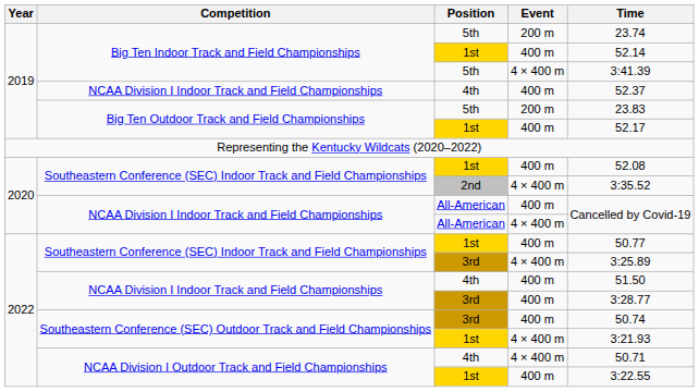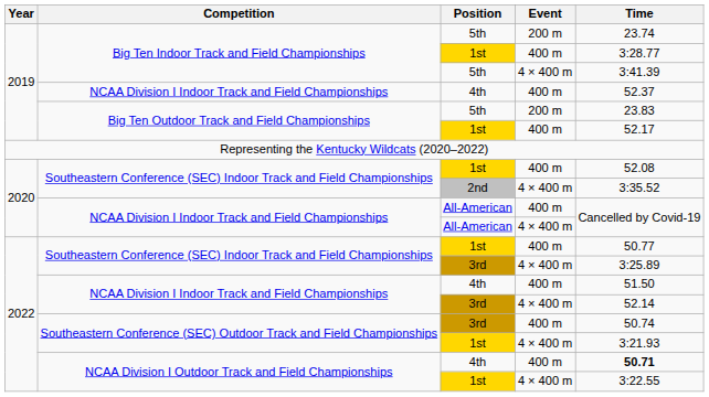 <table class="wikitable sortable" style=text-align:center>
 <tr>
 <th>Year</th>
 <th>Competition</th>
 <th>Position</th>
 <th>Event</th>
 <th>Time</th>
 </tr>
 <tr>
 <td rowspan=6>2019</td>
 <td rowspan=3><a href='#'>Big Ten Indoor Track and Field Championships</a></td>
 <td>5th</td>
 <td>200 m</td>
 <td>23.74</td>
 </tr>
 <tr>
 <td bgcolor=gold>1st</td>
 <td>400 m</td>
-<td>52.14</td>
+<td>3:28.77</td>
 </tr>
 <tr>
 <td>5th</td>
 <td>4 × 400 m</td>
 <td>3:41.39</td>
 </tr>
 <tr>
 <td><a href='#'>NCAA Division I Indoor Track and Field Championships</a></td>
 <td>4th</td>
 <td>400 m</td>
 <td>52.37</td>
 </tr>
 <tr>
 <td rowspan=2><a href='#'>Big Ten Outdoor Track and Field Championships</a></td>
 <td>5th</td>
 <td>200 m</td>
 <td>23.83</td>
 </tr>
 <tr>
 <td bgcolor=gold>1st</td>
 <td>400 m</td>
 <td>52.17</td>
 </tr>
 <tr>
 <td colspan="7">Representing the <a href='#'>Kentucky Wildcats</a> (2020–2022)</td>
 </tr>
 <tr>
 <td rowspan=4>2020</td>
 <td rowspan=2><a href='#'>Southeastern Conference (SEC) Indoor Track and Field Championships</a></td>
 <td bgcolor=gold>1st</td>
 <td>400 m</td>
 <td>52.08</td>
 </tr>
 <tr>
 <td bgcolor=silver>2nd</td>
 <td>4 × 400 m</td>
 <td>3:35.52</td>
 </tr>
 <tr>
 <td rowspan=2><a href='#'>NCAA Division I Indoor Track and Field Championships</a></td>
 <td><a href='#'>All-American</a></td>
 <td>400 m</td>
 <td rowspan=2>Cancelled by Covid-19</td>
 </tr>
 <tr>
 <td><a href='#'>All-American</a></td>
 <td>4 × 400 m</td>
 </tr>
 <tr>
 <td rowspan=8>2022</td>
 <td rowspan=2><a href='#'>Southeastern Conference (SEC) Indoor Track and Field Championships</a></td>
 <td bgcolor=gold>1st</td>
 <td>400 m</td>
 <td>50.77</td>
 </tr>
 <tr>
 <td bgcolor=cc9900>3rd</td>
 <td>4 × 400 m</td>
 <td>3:25.89</td>
 </tr>
 <tr>
 <td rowspan=2><a href='#'>NCAA Division I Indoor Track and Field Championships</a></td>
 <td>4th</td>
 <td>400 m</td>
 <td>51.50</td>
 </tr>
 <tr>
 <td bgcolor=cc9900>3rd</td>
-<td>400 m</td>
-<td>3:28.77</td>
+<td>4 × 400 m</td>
+<td>52.14</td>
 </tr>
 <tr>
 <td rowspan=2><a href='#'>Southeastern Conference (SEC) Outdoor Track and Field Championships</a></td>
 <td bgcolor=cc9900>3rd</td>
 <td>400 m</td>
 <td>50.74</td>
 </tr>
 <tr>
 <td bgcolor=gold>1st</td>
 <td>4 × 400 m</td>
 <td>3:21.93</td>
 </tr>
 <tr>
 <td rowspan=2><a href='#'>NCAA Division I Outdoor Track and Field Championships</a></td>
 <td>4th</td>
-<td>4 × 400 m</td>
-<td>50.71</td>
+<td>400 m</td>
+<td><strong>50.71</strong></td>
 </tr>
 <tr>
 <td bgcolor=gold>1st</td>
-<td>400 m</td>
+<td>4 × 400 m</td>
 <td>3:22.55</td>
 </tr>
 </table>
